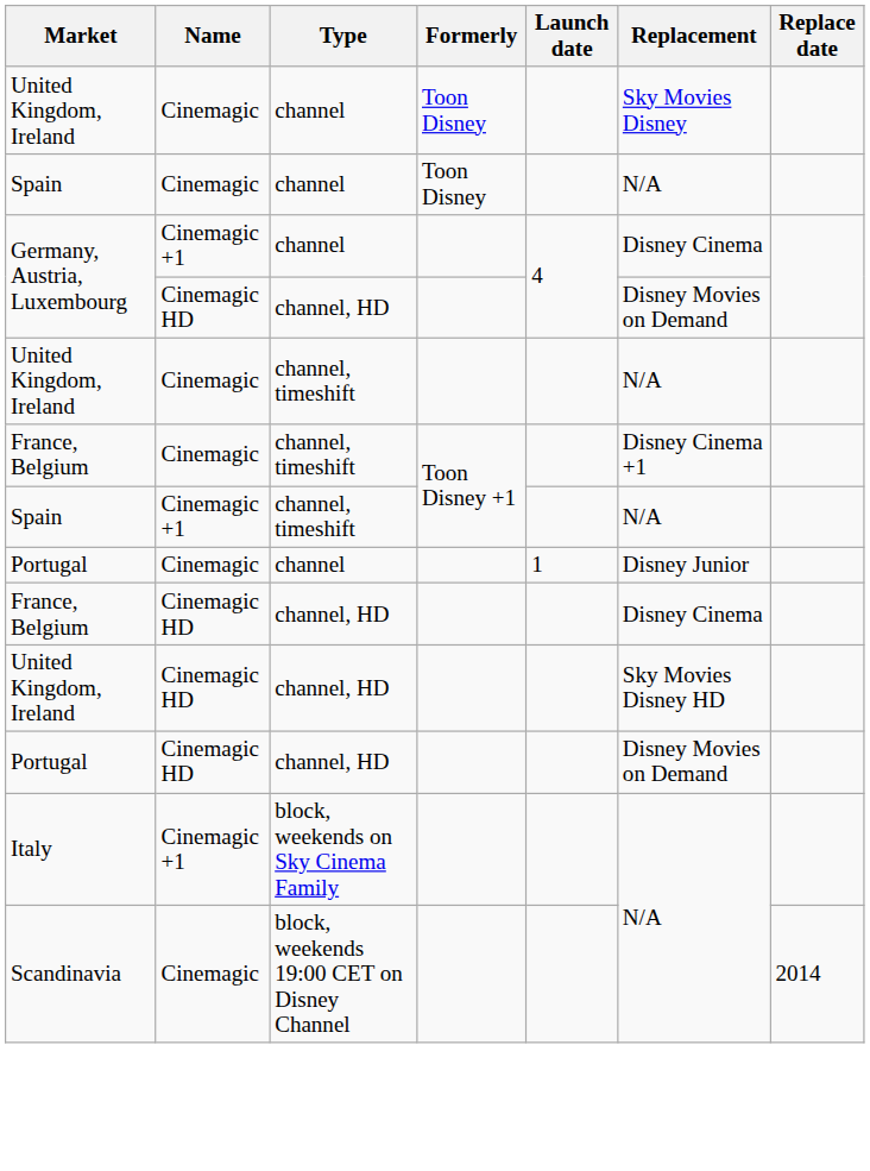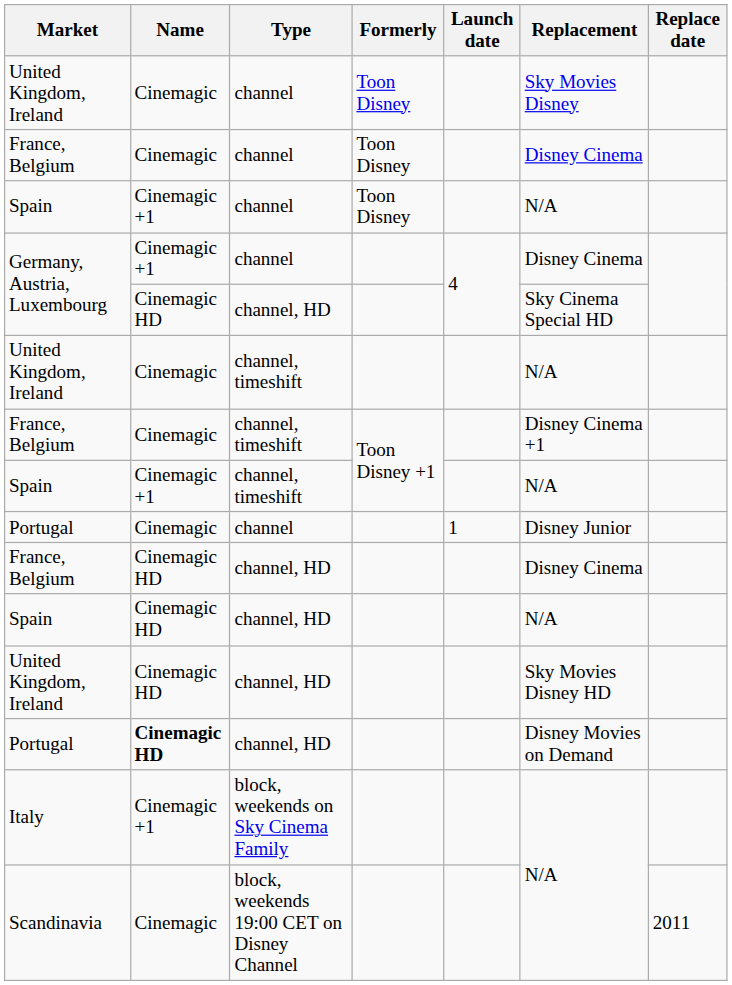 <table class="wikitable sortable">
 <tr>
 <th>Market</th>
 <th>Name</th>
 <th>Type</th>
 <th>Formerly</th>
 <th>Launch date</th>
 <th>Replacement</th>
 <th>Replace date</th>
 </tr>
 <tr>
 <td>United Kingdom, Ireland</td>
 <td>Cinemagic</td>
 <td>channel</td>
 <td><a href='#'>Toon Disney</a></td>
 <td></td>
 <td><a href='#'>Sky Movies Disney</a></td>
 <td></td>
 </tr>
 <tr>
+<td>France, Belgium</td>
+<td>Cinemagic</td>
+<td>channel</td>
+<td>Toon Disney</td>
+<td></td>
+<td><a href='#'>Disney Cinema</a></td>
+<td></td>
+</tr>
+<tr>
 <td>Spain</td>
-<td>Cinemagic</td>
+<td>Cinemagic +1</td>
 <td>channel</td>
 <td>Toon Disney</td>
 <td></td>
 <td>N/A</td>
 <td></td>
 </tr>
 <tr>
 <td rowspan=2>Germany, Austria, Luxembourg</td>
 <td>Cinemagic +1</td>
 <td>channel</td>
 <td></td>
 <td rowspan=2>4 </td>
 <td>Disney Cinema</td>
 <td rowspan="2"></td>
 </tr>
 <tr>
 <td>Cinemagic HD</td>
 <td>channel, HD</td>
 <td></td>
-<td>Disney Movies on Demand</td>
+<td>Sky Cinema Special HD</td>
 </tr>
 <tr>
 <td>United Kingdom, Ireland</td>
 <td>Cinemagic</td>
 <td>channel, timeshift</td>
 <td></td>
 <td></td>
 <td>N/A</td>
 <td></td>
 </tr>
 <tr>
 <td>France, Belgium</td>
 <td>Cinemagic</td>
 <td>channel, timeshift</td>
 <td rowspan="2">Toon Disney +1</td>
 <td></td>
 <td>Disney Cinema +1</td>
 <td></td>
 </tr>
 <tr>
 <td>Spain</td>
 <td>Cinemagic +1</td>
 <td>channel, timeshift</td>
 <td></td>
 <td>N/A</td>
 <td></td>
 </tr>
 <tr>
 <td>Portugal</td>
 <td>Cinemagic</td>
 <td>channel</td>
 <td></td>
 <td>1 </td>
 <td>Disney Junior</td>
 <td></td>
 </tr>
 <tr>
 <td>France, Belgium</td>
 <td>Cinemagic HD</td>
 <td>channel, HD</td>
 <td></td>
 <td></td>
 <td>Disney Cinema</td>
 <td></td>
 </tr>
 <tr>
+<td>Spain</td>
+<td>Cinemagic HD</td>
+<td>channel, HD</td>
+<td></td>
+<td></td>
+<td>N/A</td>
+<td></td>
+</tr>
+<tr>
 <td>United Kingdom, Ireland</td>
 <td>Cinemagic HD</td>
 <td>channel, HD</td>
 <td></td>
 <td></td>
 <td>Sky Movies Disney HD</td>
 <td></td>
 </tr>
 <tr>
 <td>Portugal</td>
-<td>Cinemagic HD</td>
+<td><strong>Cinemagic HD</strong></td>
 <td>channel, HD</td>
 <td></td>
 <td></td>
 <td>Disney Movies on Demand</td>
 <td></td>
 </tr>
 <tr>
 <td>Italy</td>
 <td>Cinemagic +1</td>
 <td>block, weekends on <a href='#'>Sky Cinema Family</a></td>
 <td></td>
 <td></td>
 <td rowspan="2">N/A</td>
 <td></td>
 </tr>
 <tr>
 <td>Scandinavia</td>
 <td>Cinemagic</td>
 <td>block, weekends 19:00 CET on Disney Channel</td>
 <td></td>
 <td></td>
-<td>2014</td>
+<td>2011</td>
 </tr>
 </table>
